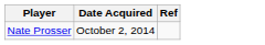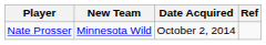 <table class="wikitable">
 <tr>
 <th>Player</th>
+<th>New Team</th>
 <th>Date Acquired</th>
 <th>Ref</th>
 </tr>
 <tr>
 <td><a href='#'>Nate Prosser</a></td>
+<td><a href='#'>Minnesota Wild</a></td>
 <td>October 2, 2014</td>
 <td></td>
 </tr>
 </table>
